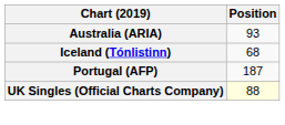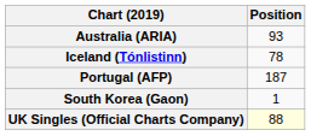 <table class="wikitable sortable plainrowheaders" style="text-align:center">
 <tr>
 <th scope="col">Chart (2019)</th>
 <th scope="col">Position</th>
 </tr>
 <tr>
 <th scope="row">Australia (ARIA)</th>
 <td>93</td>
 </tr>
 <tr>
 <th scope="row">Iceland (<a href='#'>Tónlistinn</a>)</th>
-<td>68</td>
+<td>78</td>
 </tr>
 <tr>
 <th scope="row">Portugal (AFP)</th>
 <td>187</td>
 </tr>
 <tr>
+<th scope="row">South Korea (Gaon)</th>
+<td>1</td>
+</tr>
+<tr>
 <th scope="row">UK Singles (Official Charts Company)</th>
 <td style="background: lightyellow;">88</td>
 </tr>
 </table>
